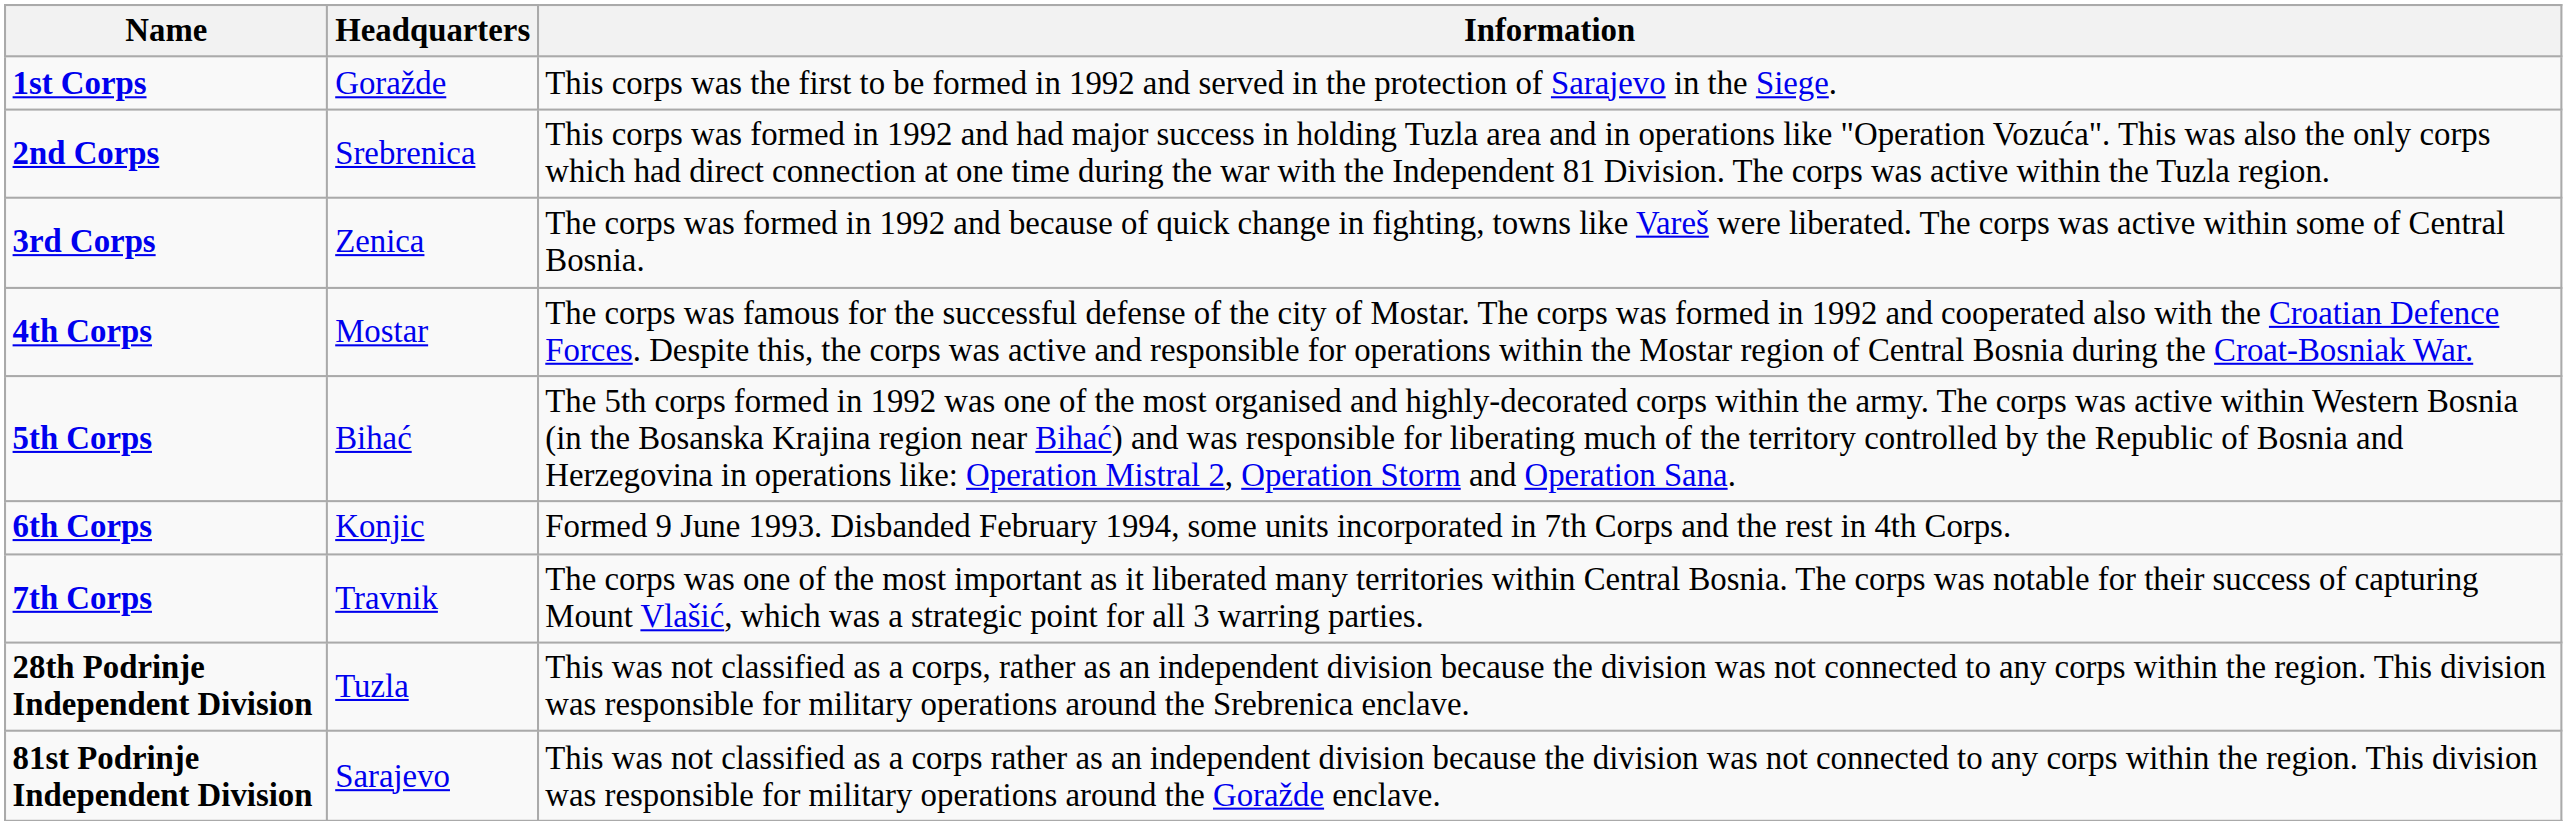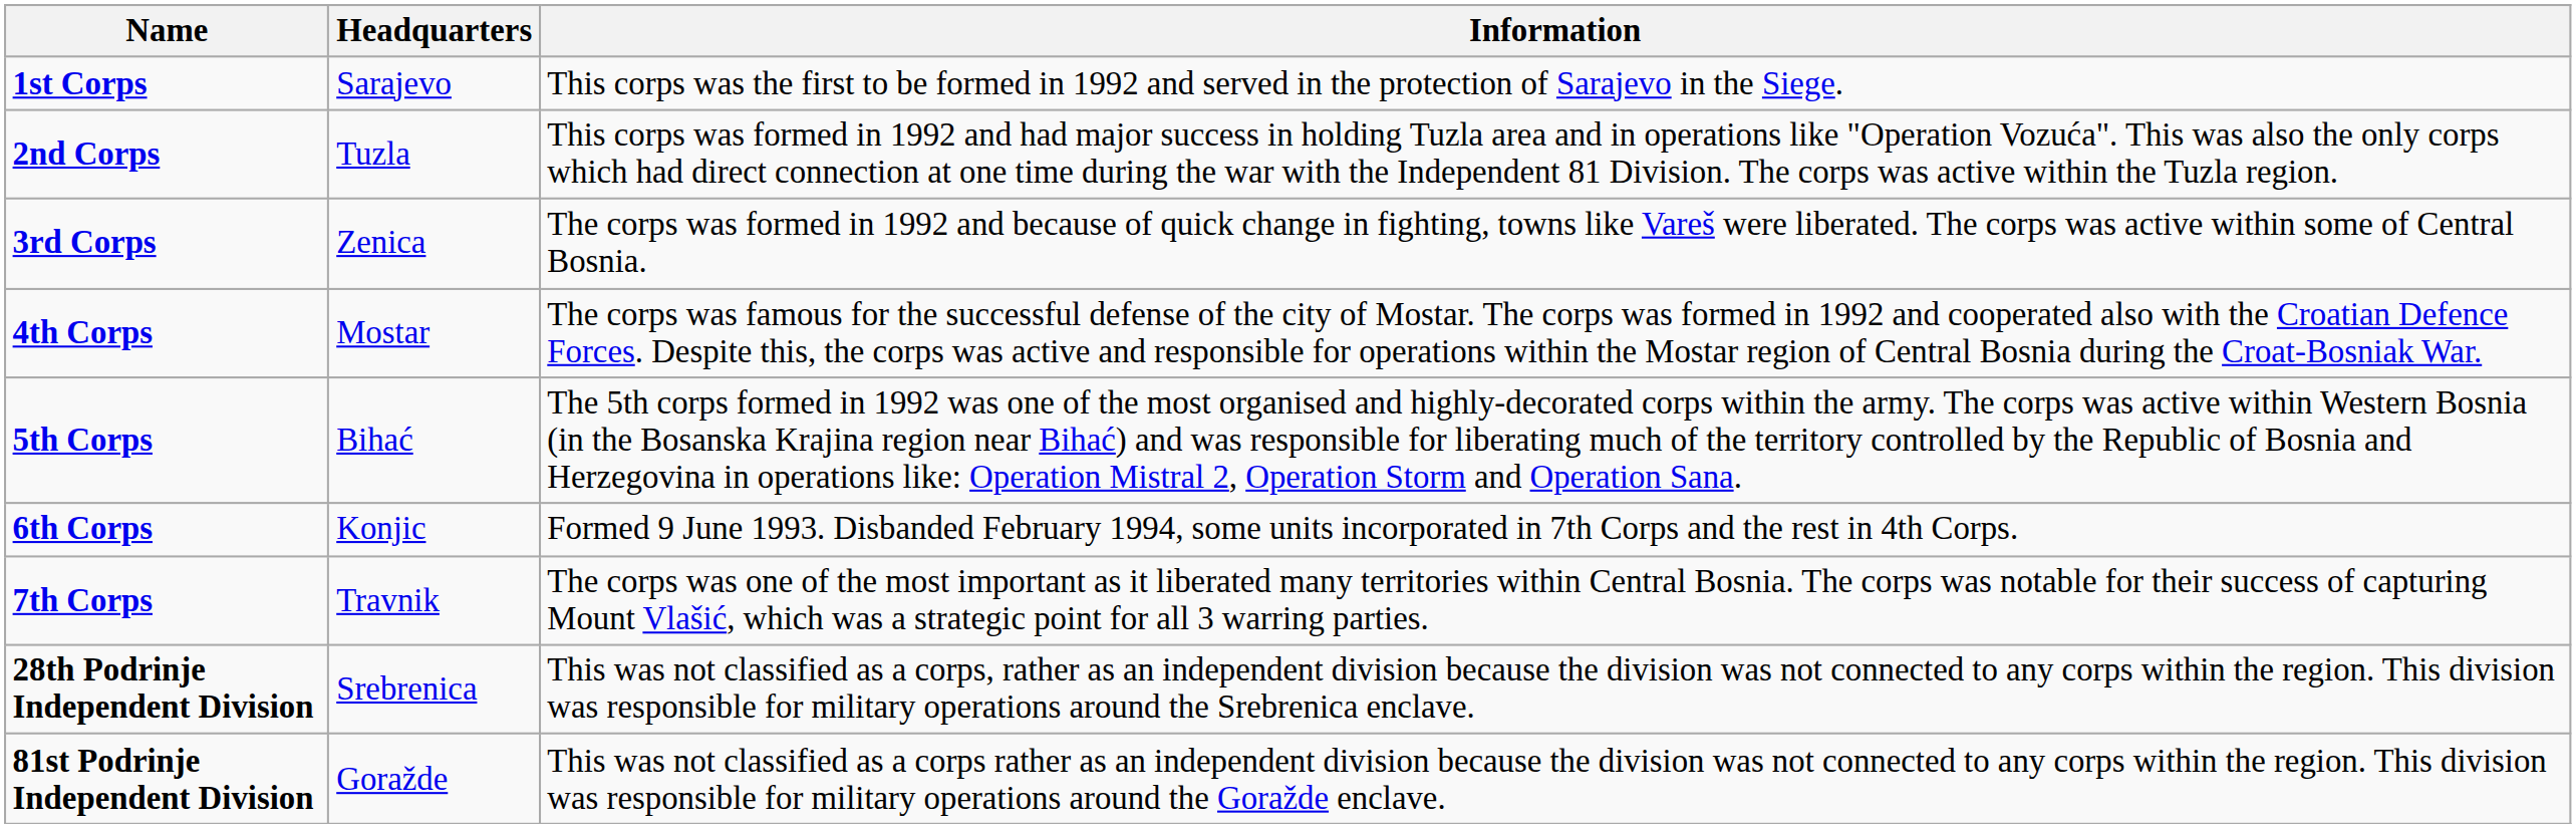 <table class="wikitable">
 <tr>
 <th scope="col" style="width:150px">Name</th>
 <th>Headquarters</th>
 <th>Information</th>
 </tr>
 <tr>
 <td><a href='#'><strong>1st Corps</strong></a></td>
-<td><a href='#'>Goražde</a></td>
+<td><a href='#'>Sarajevo</a></td>
 <td>This corps was the first to be formed in 1992 and served in the protection of <a href='#'>Sarajevo</a> in the <a href='#'>Siege</a>.</td>
 </tr>
 <tr>
 <td> <a href='#'><strong>2nd Corps</strong></a></td>
-<td><a href='#'>Srebrenica</a></td>
+<td><a href='#'>Tuzla</a></td>
 <td>This corps was formed in 1992 and had major success in holding Tuzla area and in operations like "Operation Vozuća". This was also the only corps which had direct connection at one time during the war with the Independent 81 Division. The corps was active within the Tuzla region.</td>
 </tr>
 <tr>
 <td> <a href='#'><strong>3rd Corps</strong></a></td>
 <td><a href='#'>Zenica</a></td>
 <td>The corps was formed in 1992 and because of quick change in fighting, towns like <a href='#'>Vareš</a> were liberated. The corps was active within some of Central Bosnia.</td>
 </tr>
 <tr>
 <td> <a href='#'><strong>4th Corps</strong></a></td>
 <td><a href='#'>Mostar</a></td>
 <td>The corps was famous for the successful defense of the city of Mostar. The corps was formed in 1992 and cooperated also with the <a href='#'>Croatian Defence Forces</a>. Despite this, the corps was active and responsible for operations within the Mostar region of Central Bosnia during the <a href='#'>Croat-Bosniak War.</a></td>
 </tr>
 <tr>
 <td> <a href='#'><strong>5th Corps</strong></a></td>
 <td><a href='#'>Bihać</a></td>
 <td>The 5th corps formed in 1992 was one of the most organised and highly-decorated corps within the army. The corps was active within Western Bosnia (in the Bosanska Krajina region near <a href='#'>Bihać</a>) and was responsible for liberating much of the territory controlled by the Republic of Bosnia and Herzegovina in operations like: <a href='#'>Operation Mistral 2</a>, <a href='#'>Operation Storm</a> and <a href='#'>Operation Sana</a>.</td>
 </tr>
 <tr>
 <td> <a href='#'><strong>6th Corps</strong></a></td>
 <td><a href='#'>Konjic</a></td>
 <td>Formed 9 June 1993. Disbanded February 1994, some units incorporated in 7th Corps and the rest in 4th Corps.</td>
 </tr>
 <tr>
 <td><a href='#'><strong>7th Corps</strong></a></td>
 <td><a href='#'>Travnik</a></td>
 <td>The corps was one of the most important as it liberated many territories within Central Bosnia. The corps was notable for their success of capturing Mount <a href='#'>Vlašić</a>, which was a strategic point for all 3 warring parties.</td>
 </tr>
 <tr>
 <td><strong>28th Podrinje Independent Division</strong></td>
-<td><a href='#'>Tuzla</a></td>
+<td><a href='#'>Srebrenica</a></td>
 <td>This was not classified as a corps, rather as an independent division because the division was not connected to any corps within the region. This division was responsible for military operations around the Srebrenica enclave.</td>
 </tr>
 <tr>
 <td><strong>81st Podrinje Independent Division</strong></td>
-<td><a href='#'>Sarajevo</a></td>
+<td><a href='#'>Goražde</a></td>
 <td>This was not classified as a corps rather as an independent division because the division was not connected to any corps within the region. This division was responsible for military operations around the <a href='#'>Goražde</a> enclave.</td>
 </tr>
 <tr>
 </tr>
 </table>
